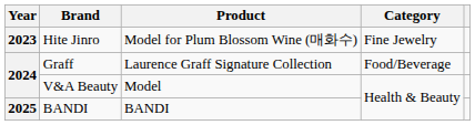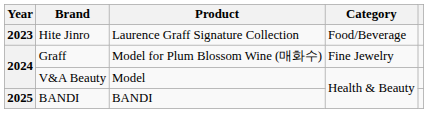 <table class="wikitable plainrowheaders">
 <tr>
 <th scope="col">Year</th>
 <th scope="col">Brand</th>
 <th scope="col">Product</th>
 <th scope="col">Category</th>
 <th scope="col" class="unsortable"></th>
 </tr>
 <tr>
 <th scope="row">2023</th>
 <td>Hite Jinro</td>
-<td>Model for Plum Blossom Wine (매화수)</td>
-<td>Fine Jewelry</td>
+<td>Laurence Graff Signature Collection</td>
+<td>Food/Beverage</td>
 <td style="text-align:center"></td>
 </tr>
 <tr>
 <th rowspan="2" scope="row">2024</th>
 <td>Graff</td>
-<td>Laurence Graff Signature Collection</td>
-<td>Food/Beverage</td>
+<td>Model for Plum Blossom Wine (매화수)</td>
+<td>Fine Jewelry</td>
 <td style="text-align:center"></td>
 </tr>
 <tr>
 <td>V&A Beauty</td>
 <td>Model</td>
 <td rowspan="2">Health & Beauty</td>
 <td style="text-align:center"></td>
 </tr>
 <tr>
 <th scope="row">2025</th>
 <td>BANDI</td>
 <td>BANDI</td>
 <td style="text-align:center"></td>
 </tr>
 </table>
